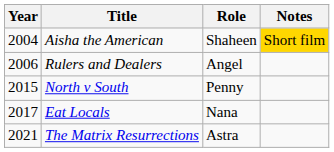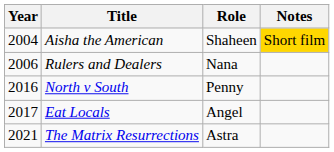 <table class="wikitable sortable">
 <tr>
 <th>Year</th>
 <th>Title</th>
 <th>Role</th>
 <th class="unsortable">Notes</th>
 </tr>
 <tr>
 <td>2004</td>
 <td><em>Aisha the American</em></td>
 <td>Shaheen</td>
 <td style="background: gold;">Short film</td>
 </tr>
 <tr>
 <td>2006</td>
 <td><em>Rulers and Dealers</em></td>
-<td>Angel</td>
+<td>Nana</td>
 <td></td>
 </tr>
 <tr>
-<td>2015</td>
+<td>2016</td>
 <td><em><a href='#'>North v South</a></em></td>
 <td>Penny</td>
 <td></td>
 </tr>
 <tr>
 <td>2017</td>
 <td><em><a href='#'>Eat Locals</a></em></td>
-<td>Nana</td>
+<td>Angel</td>
 <td></td>
 </tr>
 <tr>
 <td>2021</td>
 <td><em><a href='#'>The Matrix Resurrections</a></em></td>
 <td>Astra</td>
 <td></td>
 </tr>
 </table>
